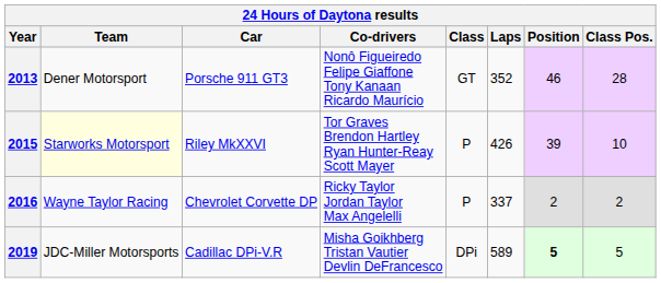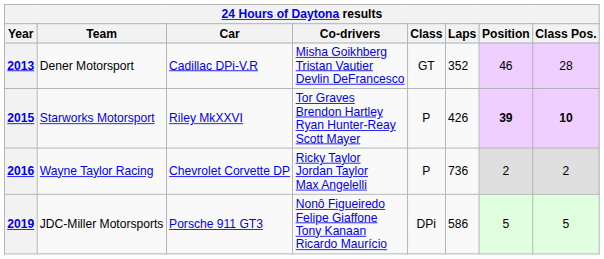 <table class="wikitable" style="font-size:90%">
 <tr>
 <th colspan=45><a href='#'>24 Hours of Daytona</a> results</th>
 </tr>
 <tr style="background:#abbbdd;">
 <th>Year</th>
 <th>Team</th>
 <th>Car</th>
 <th>Co-drivers</th>
 <th>Class</th>
 <th>Laps</th>
 <th>Position</th>
 <th>Class Pos.</th>
 </tr>
 <tr>
 <th><a href='#'>2013</a></th>
 <td nowrap> Dener Motorsport</td>
-<td nowrap><a href='#'>Porsche 911 GT3</a></td>
-<td nowrap> <a href='#'>Nonô Figueiredo</a><br> <a href='#'>Felipe Giaffone</a><br> <a href='#'>Tony Kanaan</a><br> <a href='#'>Ricardo Maurício</a></td>
+<td nowrap><a href='#'>Cadillac DPi-V.R</a></td>
+<td nowrap> <a href='#'>Misha Goikhberg</a><br> <a href='#'>Tristan Vautier</a><br> <a href='#'>Devlin DeFrancesco</a></td>
 <td align=center>GT</td>
 <td>352</td>
 <td style="background:#EFCFFF;" align=center>46 </td>
 <td style="background:#EFCFFF;" align=center>28 </td>
 </tr>
 <tr>
 <th><a href='#'>2015</a></th>
-<td nowrap style="background: lightyellow;"> <a href='#'>Starworks Motorsport</a></td>
+<td nowrap> <a href='#'>Starworks Motorsport</a></td>
 <td nowrap><a href='#'>Riley MkXXVI</a></td>
 <td nowrap> <a href='#'>Tor Graves</a><br> <a href='#'>Brendon Hartley</a><br> <a href='#'>Ryan Hunter-Reay</a><br> <a href='#'>Scott Mayer</a></td>
 <td align=center>P</td>
 <td>426</td>
-<td style="background:#EFCFFF;" align=center>39 </td>
-<td style="background:#EFCFFF;" align=center>10 </td>
+<td style="background:#EFCFFF;" align=center><strong>39 </strong></td>
+<td style="background:#EFCFFF;" align=center><strong>10 </strong></td>
 </tr>
 <tr>
 <th><a href='#'>2016</a></th>
 <td nowrap> <a href='#'>Wayne Taylor Racing</a></td>
 <td nowrap><a href='#'>Chevrolet Corvette DP</a></td>
 <td nowrap> <a href='#'>Ricky Taylor</a><br> <a href='#'>Jordan Taylor</a><br> <a href='#'>Max Angelelli</a></td>
 <td align=center>P</td>
-<td>337</td>
+<td>736</td>
 <td style="background:#DFDFDF;" align=center>2</td>
 <td style="background:#DFDFDF;" align=center>2</td>
 </tr>
 <tr>
 <th><a href='#'>2019</a></th>
 <td nowrap> JDC-Miller Motorsports</td>
-<td nowrap><a href='#'>Cadillac DPi-V.R</a></td>
-<td nowrap> <a href='#'>Misha Goikhberg</a><br> <a href='#'>Tristan Vautier</a><br> <a href='#'>Devlin DeFrancesco</a></td>
+<td nowrap><a href='#'>Porsche 911 GT3</a></td>
+<td nowrap> <a href='#'>Nonô Figueiredo</a><br> <a href='#'>Felipe Giaffone</a><br> <a href='#'>Tony Kanaan</a><br> <a href='#'>Ricardo Maurício</a></td>
 <td align=center>DPi</td>
-<td>589</td>
-<td style="background:#dfffdf;" align=center><strong>5</strong></td>
+<td>586</td>
+<td style="background:#dfffdf;" align=center>5</td>
 <td style="background:#dfffdf;" align=center>5</td>
 </tr>
 </table>
